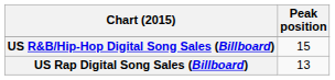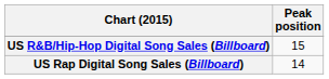 <table class="wikitable sortable plainrowheaders" style="text-align:center">
 <tr>
 <th scope="col">Chart (2015)</th>
 <th scope="col">Peak<br>position</th>
 </tr>
 <tr>
 </tr>
 <tr>
 </tr>
 <tr>
 </tr>
 <tr>
 <th scope="row">US <a href='#'>R&B/Hip-Hop Digital Song Sales</a> (<em><a href='#'>Billboard</a></em>)</th>
 <td>15</td>
 </tr>
 <tr>
 <th scope="row">US Rap Digital Song Sales (<em><a href='#'>Billboard</a></em>)</th>
-<td>13</td>
+<td>14</td>
 </tr>
 </table>
